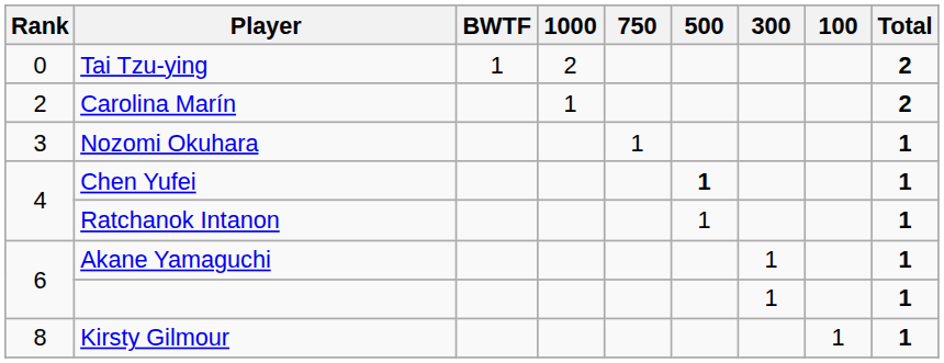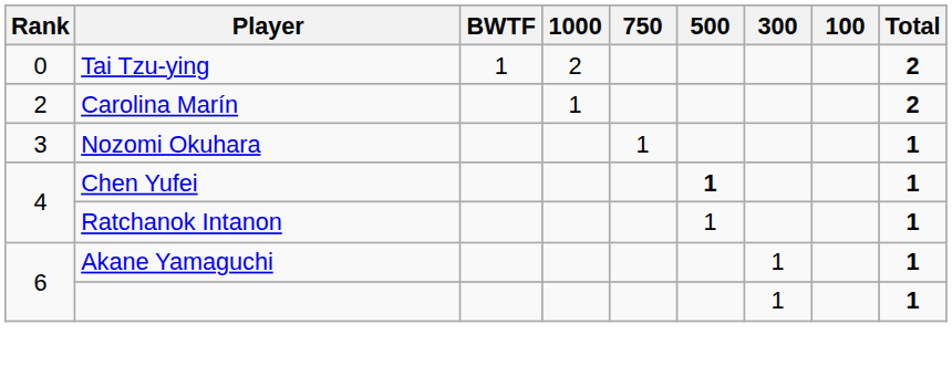 <table class="wikitable" style="font-size:80%; text-align:center">
 <tr>
 <th width="30">Rank</th>
 <th width="200">Player</th>
 <th width="30">BWTF</th>
 <th width="30">1000</th>
 <th width="30">750</th>
 <th width="30">500</th>
 <th width="30">300</th>
 <th width="30">100</th>
 <th width="30">Total</th>
 </tr>
 <tr>
 <td>0</td>
 <td align="left"> <a href='#'>Tai Tzu-ying</a></td>
 <td>1</td>
 <td>2</td>
 <td></td>
 <td></td>
 <td></td>
 <td></td>
 <td><strong>2</strong></td>
 </tr>
 <tr>
 <td>2</td>
 <td align="left"> <a href='#'>Carolina Marín</a></td>
 <td></td>
 <td>1</td>
 <td></td>
 <td></td>
 <td></td>
 <td></td>
 <td><strong>2</strong></td>
 </tr>
 <tr>
 <td>3</td>
 <td align="left"> <a href='#'>Nozomi Okuhara</a></td>
 <td></td>
 <td></td>
 <td>1</td>
 <td></td>
 <td></td>
 <td></td>
 <td><strong>1</strong></td>
 </tr>
 <tr>
 <td rowspan="2">4</td>
 <td align="left"> <a href='#'>Chen Yufei</a></td>
 <td></td>
 <td></td>
 <td></td>
 <td><strong>1</strong></td>
 <td></td>
 <td></td>
 <td><strong>1</strong></td>
 </tr>
 <tr>
 <td align="left"> <a href='#'>Ratchanok Intanon</a></td>
 <td></td>
 <td></td>
 <td></td>
 <td>1</td>
 <td></td>
 <td></td>
 <td><strong>1</strong></td>
 </tr>
 <tr>
 <td rowspan="2">6</td>
 <td style="text-align:left;"> <a href='#'>Akane Yamaguchi</a></td>
 <td></td>
 <td></td>
 <td></td>
 <td></td>
 <td>1</td>
 <td></td>
 <td><strong>1</strong></td>
 </tr>
 <tr>
 <td align="left"></td>
 <td></td>
 <td></td>
 <td></td>
 <td></td>
 <td>1</td>
 <td></td>
 <td><strong>1</strong></td>
 </tr>
-<tr>
-<td>8</td>
-<td align="left"> <a href='#'>Kirsty Gilmour</a></td>
-<td></td>
-<td></td>
-<td></td>
-<td></td>
-<td></td>
-<td>1</td>
-<td><strong>1</strong></td>
-</tr>
 </table>
